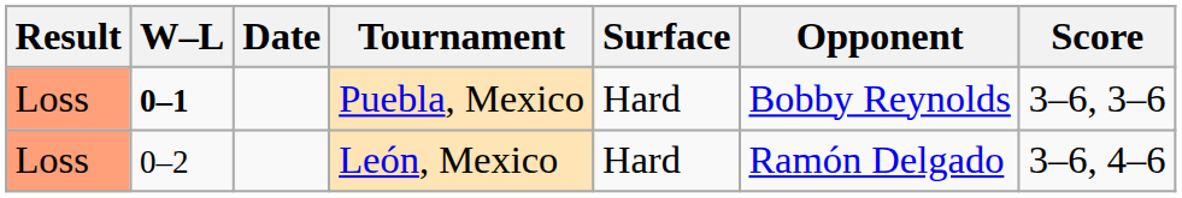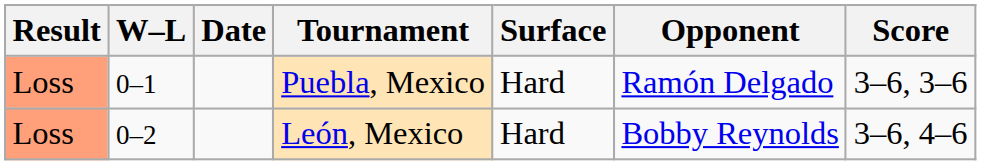 <table class="sortable wikitable nowrap">
 <tr>
 <th>Result</th>
 <th class="unsortable">W–L</th>
 <th>Date</th>
 <th>Tournament</th>
 <th>Surface</th>
 <th>Opponent</th>
 <th class="unsortable">Score</th>
 </tr>
 <tr>
 <td bgcolor=FFA07A>Loss</td>
-<td><strong><small>0–1</small></strong></td>
+<td><small>0–1</small></td>
 <td><a href='#'></a></td>
 <td style="background:moccasin;"><a href='#'>Puebla</a>, Mexico</td>
 <td>Hard</td>
-<td> <a href='#'>Bobby Reynolds</a></td>
+<td> <a href='#'>Ramón Delgado</a></td>
 <td>3–6, 3–6</td>
 </tr>
 <tr>
 <td bgcolor=FFA07A>Loss</td>
 <td><small>0–2</small></td>
 <td><a href='#'></a></td>
 <td style="background:moccasin;"><a href='#'>León</a>, Mexico</td>
 <td>Hard</td>
-<td> <a href='#'>Ramón Delgado</a></td>
+<td> <a href='#'>Bobby Reynolds</a></td>
 <td>3–6, 4–6</td>
 </tr>
 </table>
